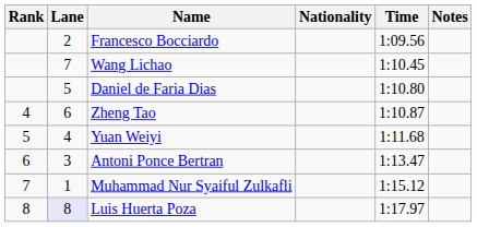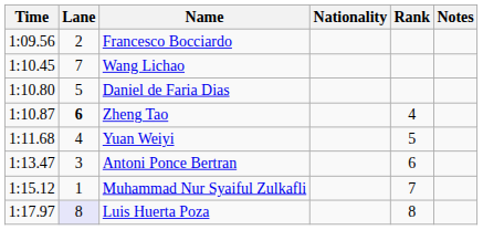 <table class="wikitable sortable" style="text-align:center">
 <tr>
-<th>Rank</th>
+<th>Time</th>
 <th>Lane</th>
 <th>Name</th>
 <th>Nationality</th>
-<th>Time</th>
+<th>Rank</th>
 <th>Notes</th>
 </tr>
 <tr>
-<td></td>
+<td>1:09.56</td>
 <td>2</td>
 <td align=left><a href='#'>Francesco Bocciardo</a></td>
 <td align=left></td>
-<td>1:09.56</td>
+<td></td>
 <td></td>
 </tr>
 <tr>
-<td></td>
+<td>1:10.45</td>
 <td>7</td>
 <td align=left><a href='#'>Wang Lichao</a></td>
 <td align=left></td>
-<td>1:10.45</td>
+<td></td>
 <td></td>
 </tr>
 <tr>
-<td></td>
+<td>1:10.80</td>
 <td>5</td>
 <td align=left><a href='#'>Daniel de Faria Dias</a></td>
 <td align=left></td>
-<td>1:10.80</td>
+<td></td>
 <td></td>
 </tr>
 <tr>
-<td>4</td>
-<td>6</td>
+<td>1:10.87</td>
+<td><strong>6</strong></td>
 <td align=left><a href='#'>Zheng Tao</a></td>
 <td align=left></td>
-<td>1:10.87</td>
+<td>4</td>
 <td></td>
 </tr>
 <tr>
-<td>5</td>
+<td>1:11.68</td>
 <td>4</td>
 <td align=left><a href='#'>Yuan Weiyi</a></td>
 <td align=left></td>
-<td>1:11.68</td>
+<td>5</td>
 <td></td>
 </tr>
 <tr>
-<td>6</td>
+<td>1:13.47</td>
 <td>3</td>
 <td align=left><a href='#'>Antoni Ponce Bertran</a></td>
 <td align=left></td>
-<td>1:13.47</td>
+<td>6</td>
 <td></td>
 </tr>
 <tr>
-<td>7</td>
+<td>1:15.12</td>
 <td>1</td>
 <td align=left><a href='#'>Muhammad Nur Syaiful Zulkafli</a></td>
 <td align=left></td>
-<td>1:15.12</td>
+<td>7</td>
 <td></td>
 </tr>
 <tr>
-<td>8</td>
+<td>1:17.97</td>
 <td style="background: lavender;">8</td>
 <td align=left><a href='#'>Luis Huerta Poza</a></td>
 <td align=left></td>
-<td>1:17.97</td>
+<td>8</td>
 <td></td>
 </tr>
 </table>
